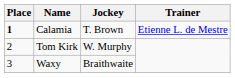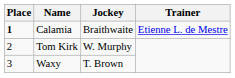 <table class="wikitable">
 <tr>
 <th>Place</th>
 <th>Name</th>
 <th>Jockey</th>
 <th>Trainer</th>
 </tr>
 <tr>
 <td><strong>1</strong></td>
 <td>Calamia</td>
-<td>T. Brown</td>
+<td>Braithwaite</td>
 <td><a href='#'>Etienne L. de Mestre</a></td>
 </tr>
 <tr>
 <td>2</td>
 <td>Tom Kirk</td>
 <td>W. Murphy</td>
 </tr>
 <tr>
 <td>3</td>
 <td>Waxy</td>
-<td>Braithwaite</td>
+<td>T. Brown</td>
 </tr>
 </table>
